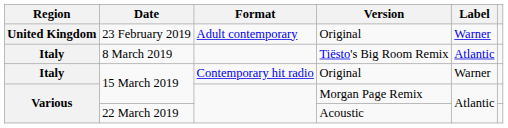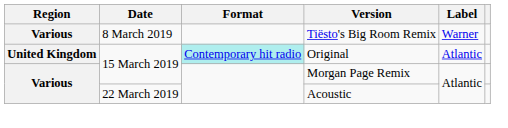 <table class="wikitable plainrowheaders">
 <tr>
 <th scope="row">Region</th>
 <th scope="row">Date</th>
 <th scope="row">Format</th>
 <th scope="row">Version</th>
 <th scope="row">Label</th>
 <th scope="row"></th>
 </tr>
 <tr>
-<th scope="row">United Kingdom</th>
-<td>23 February 2019</td>
-<td><a href='#'>Adult contemporary</a></td>
-<td>Original</td>
+<th scope="row">Various</th>
+<td>8 March 2019</td>
+<td></td>
+<td><a href='#'>Tiësto</a>'s Big Room Remix</td>
 <td><a href='#'>Warner</a></td>
 <td></td>
 </tr>
 <tr>
-<th scope="row">Italy</th>
-<td>8 March 2019</td>
-<td></td>
-<td><a href='#'>Tiësto</a>'s Big Room Remix</td>
+<th scope="row">United Kingdom</th>
+<td rowspan="2">15 March 2019</td>
+<td style="background: paleturquoise;"><a href='#'>Contemporary hit radio</a></td>
+<td>Original</td>
 <td><a href='#'>Atlantic</a></td>
-<td></td>
-</tr>
-<tr>
-<th scope="row">Italy</th>
-<td rowspan="2">15 March 2019</td>
-<td><a href='#'>Contemporary hit radio</a></td>
-<td>Original</td>
-<td>Warner</td>
 <td></td>
 </tr>
 <tr>
 <th scope="row" rowspan="2">Various</th>
 <td rowspan="2"></td>
 <td>Morgan Page Remix</td>
 <td rowspan="2">Atlantic</td>
 <td></td>
 </tr>
 <tr>
 <td>22 March 2019</td>
 <td>Acoustic</td>
 <td></td>
 </tr>
 </table>
